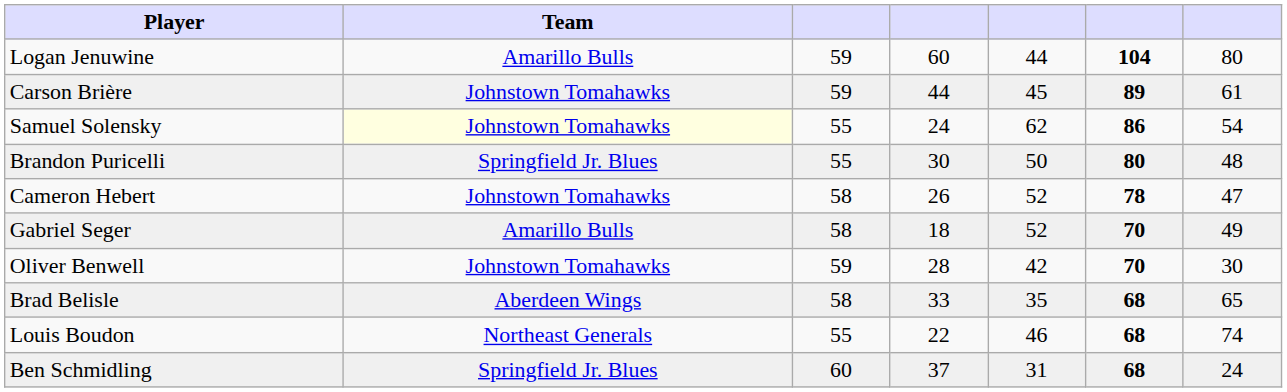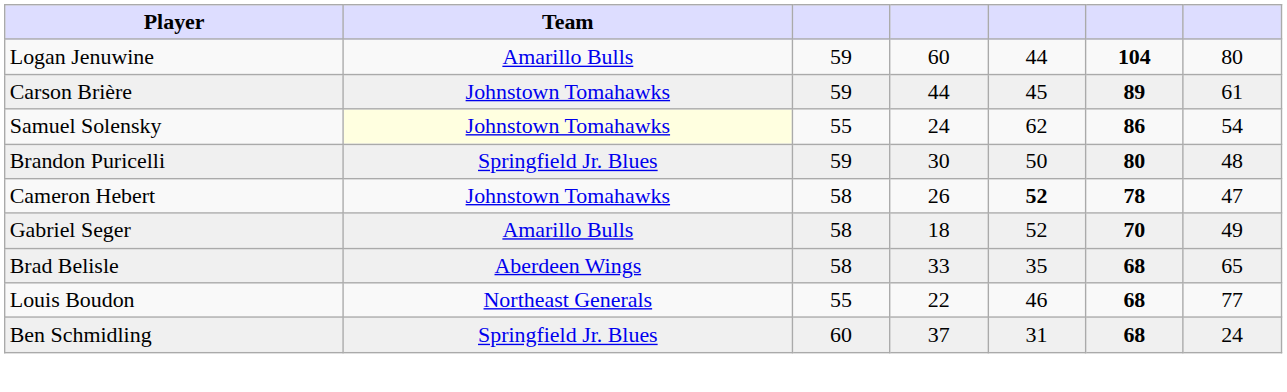 <table class="wikitable sortable" style="text-align: center">
 <tr>
 <th style="background:#ddf; width: 15em;">Player</th>
 <th style="background:#ddf; width: 20em;">Team</th>
 <th style="background:#ddf; width: 4em;"></th>
 <th style="background:#ddf; width: 4em;"></th>
 <th style="background:#ddf; width: 4em;"></th>
 <th style="background:#ddf; width: 4em;"></th>
 <th style="background:#ddf; width: 4em;"></th>
 </tr>
 <tr>
 <td align=left>Logan Jenuwine</td>
 <td><a href='#'>Amarillo Bulls</a></td>
 <td>59</td>
 <td>60</td>
 <td>44</td>
 <td><strong>104</strong></td>
 <td>80</td>
 </tr>
 <tr bgcolor=f0f0f0>
 <td align=left>Carson Brière</td>
 <td><a href='#'>Johnstown Tomahawks</a></td>
 <td>59</td>
 <td>44</td>
 <td>45</td>
 <td><strong>89</strong></td>
 <td>61</td>
 </tr>
 <tr>
 <td align=left>Samuel Solensky</td>
 <td style="background: lightyellow;"><a href='#'>Johnstown Tomahawks</a></td>
 <td>55</td>
 <td>24</td>
 <td>62</td>
 <td><strong>86</strong></td>
 <td>54</td>
 </tr>
 <tr bgcolor=f0f0f0>
 <td align=left>Brandon Puricelli</td>
 <td><a href='#'>Springfield Jr. Blues</a></td>
-<td>55</td>
+<td>59</td>
 <td>30</td>
 <td>50</td>
 <td><strong>80</strong></td>
 <td>48</td>
 </tr>
 <tr>
 <td align=left>Cameron Hebert</td>
 <td><a href='#'>Johnstown Tomahawks</a></td>
 <td>58</td>
 <td>26</td>
-<td>52</td>
+<td><strong>52</strong></td>
 <td><strong>78</strong></td>
 <td>47</td>
 </tr>
 <tr bgcolor=f0f0f0>
 <td align=left>Gabriel Seger</td>
 <td><a href='#'>Amarillo Bulls</a></td>
 <td>58</td>
 <td>18</td>
 <td>52</td>
 <td><strong>70</strong></td>
 <td>49</td>
-</tr>
-<tr>
-<td align=left>Oliver Benwell</td>
-<td><a href='#'>Johnstown Tomahawks</a></td>
-<td>59</td>
-<td>28</td>
-<td>42</td>
-<td><strong>70</strong></td>
-<td>30</td>
 </tr>
 <tr bgcolor=f0f0f0>
 <td align=left>Brad Belisle</td>
 <td><a href='#'>Aberdeen Wings</a></td>
 <td>58</td>
 <td>33</td>
 <td>35</td>
 <td><strong>68</strong></td>
 <td>65</td>
 </tr>
 <tr>
 <td align=left>Louis Boudon</td>
 <td><a href='#'>Northeast Generals</a></td>
 <td>55</td>
 <td>22</td>
 <td>46</td>
 <td><strong>68</strong></td>
-<td>74</td>
+<td>77</td>
 </tr>
 <tr bgcolor=f0f0f0>
 <td align=left>Ben Schmidling</td>
 <td><a href='#'>Springfield Jr. Blues</a></td>
 <td>60</td>
 <td>37</td>
 <td>31</td>
 <td><strong>68</strong></td>
 <td>24</td>
 </tr>
 </table>
